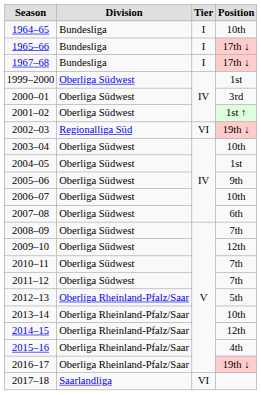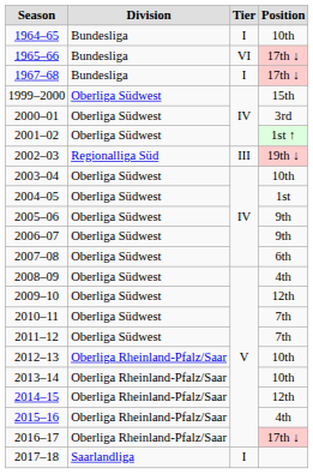 <table class="wikitable">
 <tr style="text-align:center; background:#dfdfdf;">
 <td><strong>Season</strong></td>
 <td><strong>Division</strong></td>
 <td><strong>Tier</strong></td>
 <td><strong>Position</strong></td>
 </tr>
 <tr style="text-align:center;">
 <td><a href='#'>1964–65</a></td>
 <td style="text-align:left;">Bundesliga</td>
 <td rowspan=1>I</td>
 <td>10th</td>
 </tr>
 <tr style="text-align:center;">
 <td><a href='#'>1965–66</a></td>
 <td style="text-align:left;">Bundesliga</td>
-<td rowspan=1>I</td>
+<td rowspan=1>VI</td>
 <td style="background:#ffcccc">17th ↓</td>
 </tr>
 <tr style="text-align:center;">
 <td><a href='#'>1967–68</a></td>
 <td style="text-align:left;">Bundesliga</td>
 <td rowspan=1>I</td>
 <td style="background:#ffcccc">17th ↓</td>
 </tr>
 <tr style="text-align:center;">
 <td>1999–2000</td>
 <td style="text-align:left;"><a href='#'>Oberliga Südwest</a></td>
 <td rowspan=3>IV</td>
-<td>1st</td>
+<td>15th</td>
 </tr>
 <tr style="text-align:center;">
 <td>2000–01</td>
 <td style="text-align:left;">Oberliga Südwest</td>
 <td>3rd</td>
 </tr>
 <tr style="text-align:center;">
 <td>2001–02</td>
 <td style="text-align:left;">Oberliga Südwest</td>
 <td style="background:#ddffdd">1st ↑</td>
 </tr>
 <tr style="text-align:center;">
 <td>2002–03</td>
 <td style="text-align:left;"><a href='#'>Regionalliga Süd</a></td>
-<td rowspan=1>VI</td>
+<td>III</td>
 <td style="background:#ffcccc">19th ↓</td>
 </tr>
 <tr style="text-align:center;">
 <td>2003–04</td>
 <td style="text-align:left;">Oberliga Südwest</td>
 <td rowspan=5>IV</td>
 <td>10th</td>
 </tr>
 <tr style="text-align:center;">
 <td>2004–05</td>
 <td style="text-align:left;">Oberliga Südwest</td>
 <td>1st</td>
 </tr>
 <tr style="text-align:center;">
 <td>2005–06</td>
 <td style="text-align:left;">Oberliga Südwest</td>
 <td>9th</td>
 </tr>
 <tr style="text-align:center;">
 <td>2006–07</td>
 <td style="text-align:left;">Oberliga Südwest</td>
-<td>10th</td>
+<td>9th</td>
 </tr>
 <tr style="text-align:center;">
 <td>2007–08</td>
 <td style="text-align:left;">Oberliga Südwest</td>
 <td>6th</td>
 </tr>
 <tr style="text-align:center;">
 <td>2008–09</td>
 <td style="text-align:left;">Oberliga Südwest</td>
 <td rowspan=9>V</td>
-<td>7th</td>
+<td>4th</td>
 </tr>
 <tr style="text-align:center;">
 <td>2009–10</td>
 <td style="text-align:left;">Oberliga Südwest</td>
 <td>12th</td>
 </tr>
 <tr style="text-align:center;">
 <td>2010–11</td>
 <td style="text-align:left;">Oberliga Südwest</td>
 <td>7th</td>
 </tr>
 <tr style="text-align:center;">
 <td>2011–12</td>
 <td style="text-align:left;">Oberliga Südwest</td>
 <td>7th</td>
 </tr>
 <tr style="text-align:center;">
 <td>2012–13</td>
 <td style="text-align:left;"><a href='#'>Oberliga Rheinland-Pfalz/Saar</a></td>
-<td>5th</td>
+<td>10th</td>
 </tr>
 <tr style="text-align:center;">
 <td>2013–14</td>
 <td style="text-align:left;">Oberliga Rheinland-Pfalz/Saar</td>
 <td>10th</td>
 </tr>
 <tr style="text-align:center;">
 <td><a href='#'>2014–15</a></td>
 <td style="text-align:left;">Oberliga Rheinland-Pfalz/Saar</td>
 <td>12th</td>
 </tr>
 <tr style="text-align:center;">
 <td><a href='#'>2015–16</a></td>
 <td style="text-align:left;">Oberliga Rheinland-Pfalz/Saar</td>
 <td>4th</td>
 </tr>
 <tr style="text-align:center;">
 <td>2016–17</td>
 <td style="text-align:left;">Oberliga Rheinland-Pfalz/Saar</td>
-<td style="background:#ffcccc">19th ↓</td>
+<td style="background:#ffcccc">17th ↓</td>
 </tr>
 <tr style="text-align:center;">
 <td>2017–18</td>
 <td style="text-align:left;"><a href='#'>Saarlandliga</a></td>
-<td rowspan=1>VI</td>
+<td rowspan=1>I</td>
 <td></td>
 </tr>
 </table>
